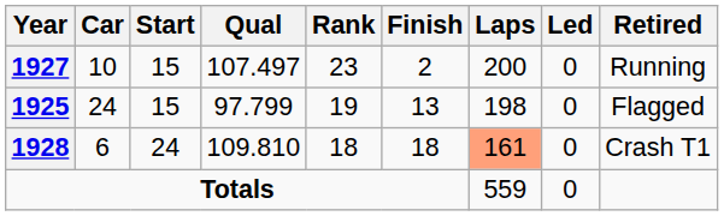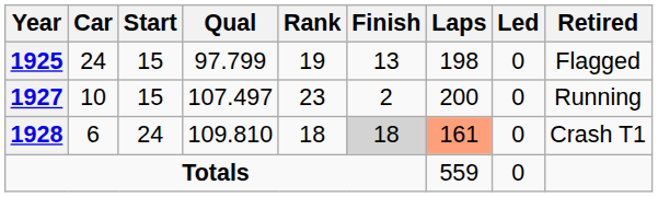 <table class="wikitable" style="text-align:center">
 <tr>
 <th>Year</th>
 <th>Car</th>
 <th>Start</th>
 <th>Qual</th>
 <th>Rank</th>
 <th>Finish</th>
 <th>Laps</th>
 <th>Led</th>
 <th>Retired</th>
 </tr>
 <tr>
+<th><a href='#'>1925</a></th>
+<td>24</td>
+<td>15</td>
+<td>97.799</td>
+<td>19</td>
+<td>13</td>
+<td>198</td>
+<td>0</td>
+<td>Flagged</td>
+</tr>
+<tr>
 <th><a href='#'>1927</a></th>
 <td>10</td>
 <td>15</td>
 <td>107.497</td>
 <td>23</td>
 <td>2</td>
 <td>200</td>
 <td>0</td>
 <td>Running</td>
 </tr>
 <tr>
-<th><a href='#'>1925</a></th>
-<td>24</td>
-<td>15</td>
-<td>97.799</td>
-<td>19</td>
-<td>13</td>
-<td>198</td>
-<td>0</td>
-<td>Flagged</td>
-</tr>
-<tr>
 <th><a href='#'>1928</a></th>
 <td>6</td>
 <td>24</td>
 <td>109.810</td>
 <td>18</td>
-<td>18</td>
+<td style="background: lightgrey;">18</td>
 <td style="background: lightsalmon;">161</td>
 <td>0</td>
 <td>Crash T1</td>
 </tr>
 <tr>
 <td colspan=6><strong>Totals</strong></td>
 <td>559</td>
 <td>0</td>
 <td></td>
 </tr>
 </table>
